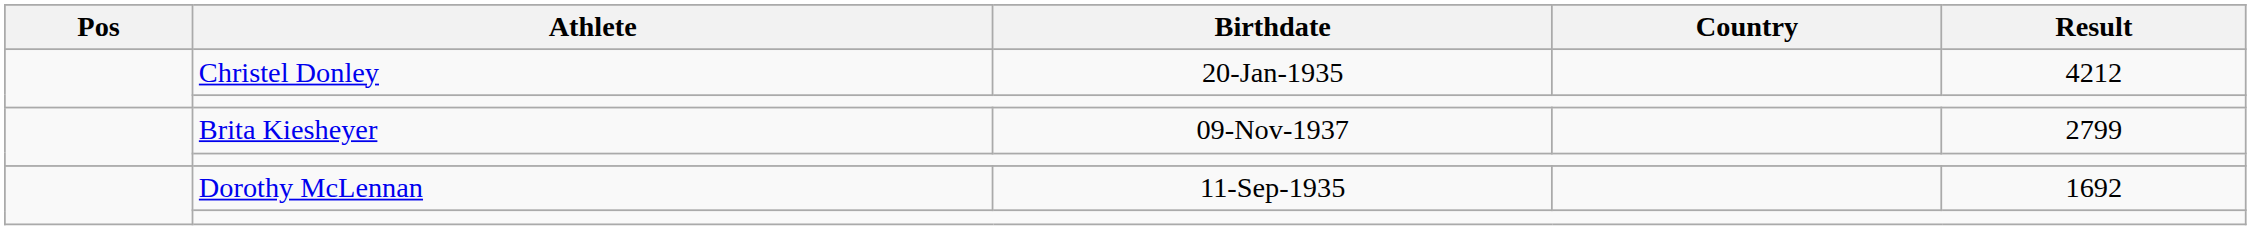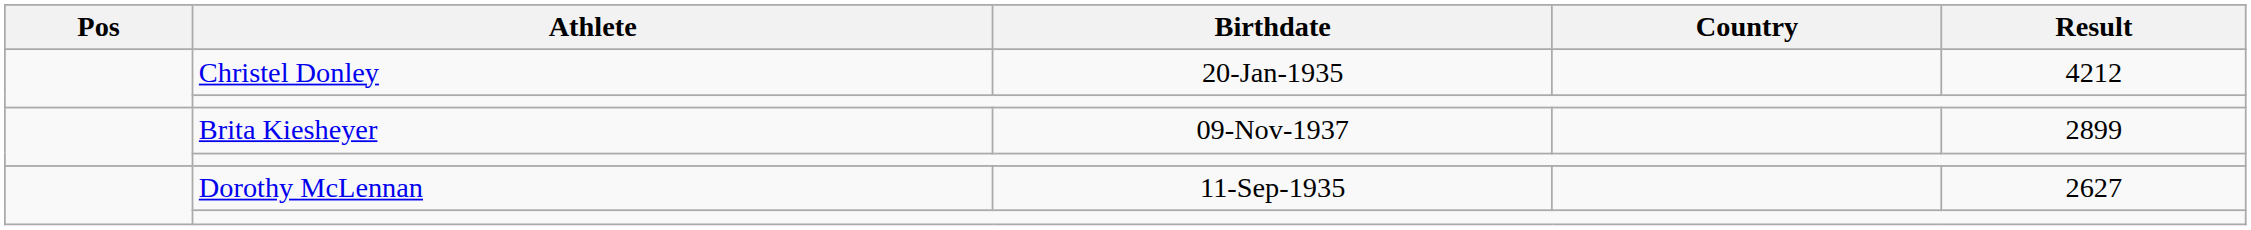 <table class="wikitable"  style="text-align:center; width:80%;">
 <tr>
 <th>Pos</th>
 <th>Athlete</th>
 <th>Birthdate</th>
 <th>Country</th>
 <th>Result</th>
 </tr>
 <tr>
 <td align=center rowspan=2></td>
 <td align=left><a href='#'>Christel Donley</a></td>
 <td>20-Jan-1935</td>
 <td align=left></td>
 <td>4212</td>
 </tr>
 <tr>
 <td colspan=4></td>
 </tr>
 <tr>
 <td align=center rowspan=2></td>
 <td align=left><a href='#'>Brita Kiesheyer</a></td>
 <td>09-Nov-1937</td>
 <td align=left></td>
-<td>2799</td>
+<td>2899</td>
 </tr>
 <tr>
 <td colspan=4></td>
 </tr>
 <tr>
 <td align=center rowspan=2></td>
 <td align=left><a href='#'>Dorothy McLennan</a></td>
 <td>11-Sep-1935</td>
 <td align=left></td>
-<td>1692</td>
+<td>2627</td>
 </tr>
 <tr>
 <td colspan=4></td>
 </tr>
 </table>
